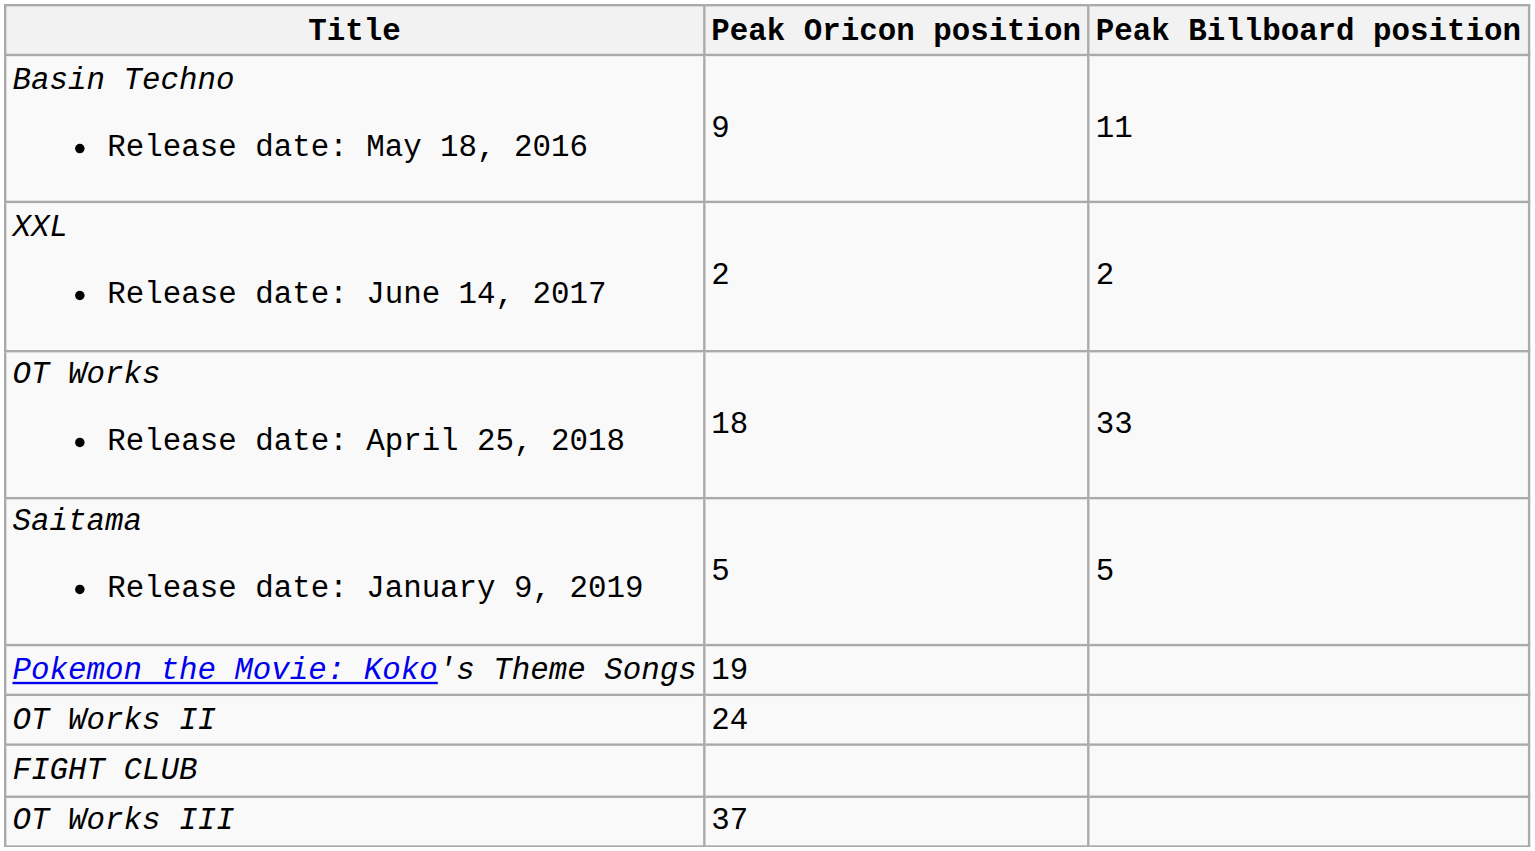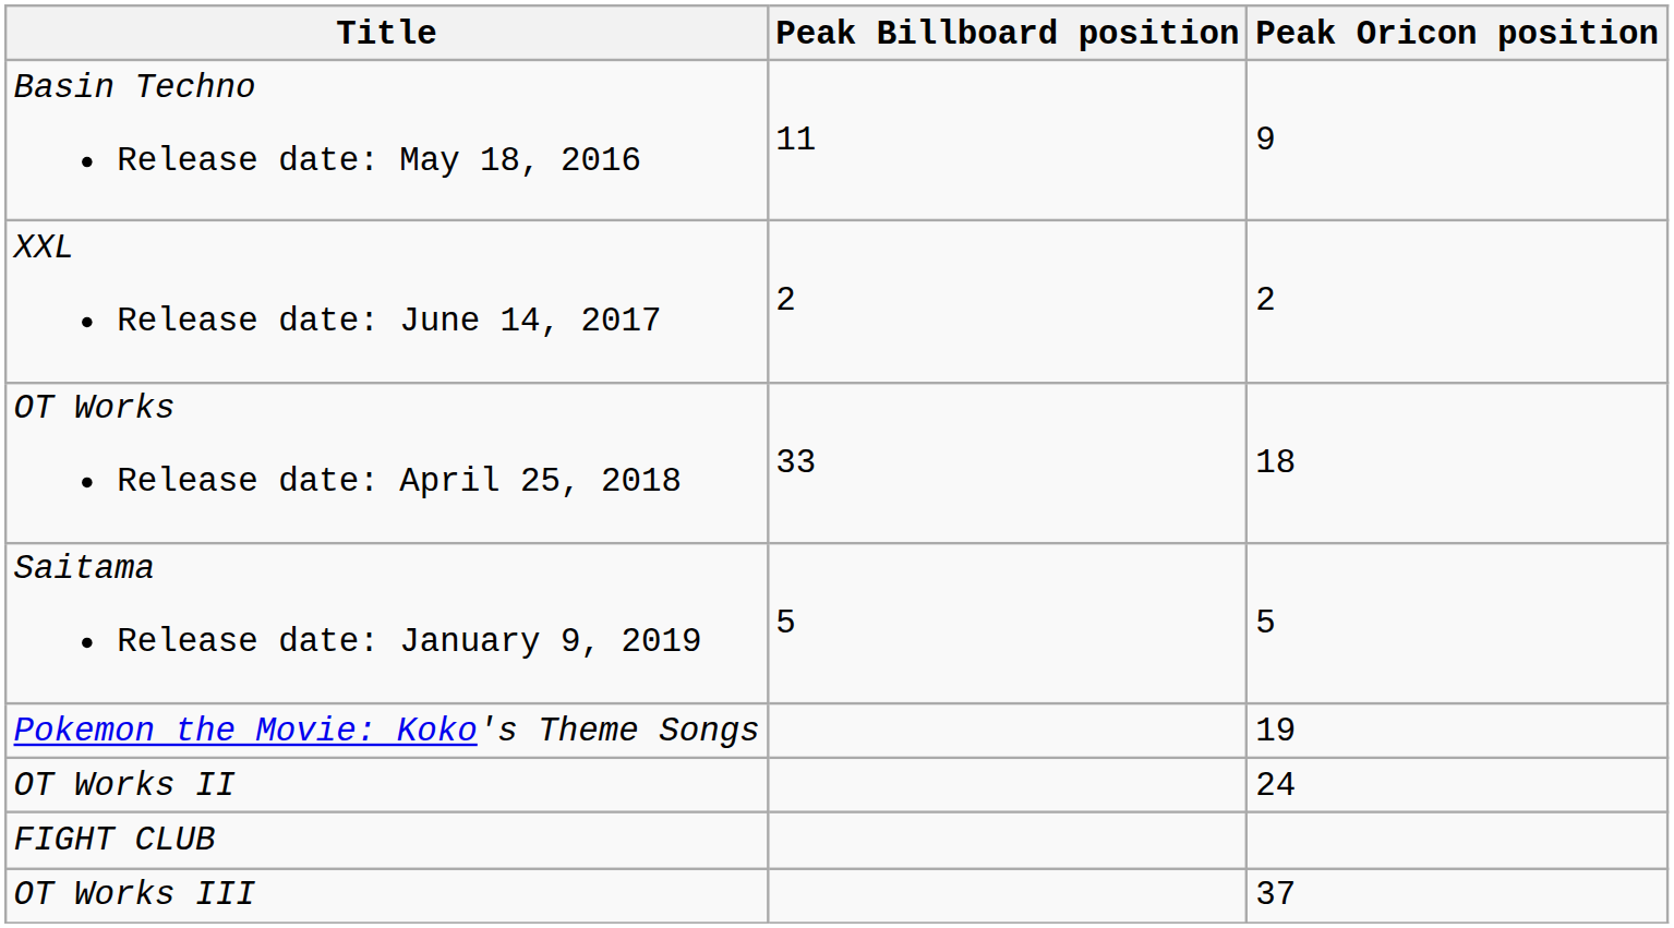 <table class="wikitable">
 <tr>
 <th>Title</th>
+<th>Peak Billboard position</th>
 <th>Peak Oricon position</th>
-<th>Peak Billboard position</th>
 </tr>
 <tr>
 <td><em>Basin Techno</em><br><ul><li>Release date: May 18, 2016</li></ul></td>
+<td>11</td>
 <td>9</td>
-<td>11</td>
 </tr>
 <tr>
 <td><em>XXL</em><br><ul><li>Release date: June 14, 2017</li></ul></td>
 <td>2</td>
 <td>2</td>
 </tr>
 <tr>
 <td><em>OT Works</em><br><ul><li>Release date: April 25, 2018</li></ul></td>
+<td>33</td>
 <td>18</td>
-<td>33</td>
 </tr>
 <tr>
 <td><em>Saitama</em><br><ul><li>Release date: January 9, 2019</li></ul></td>
 <td>5</td>
 <td>5</td>
 </tr>
 <tr>
 <td><em><a href='#'>Pokemon the Movie: Koko</a>'s Theme Songs</em></td>
+<td></td>
 <td>19</td>
-<td></td>
 </tr>
 <tr>
 <td><em>OT Works II</em></td>
+<td></td>
 <td>24</td>
-<td></td>
 </tr>
 <tr>
 <td><em>FIGHT CLUB</em></td>
 <td></td>
 <td></td>
 </tr>
 <tr>
 <td><em>OT Works III</em></td>
+<td></td>
 <td>37</td>
-<td></td>
 </tr>
 </table>
